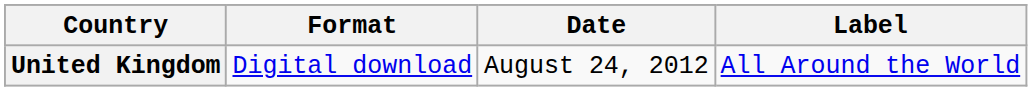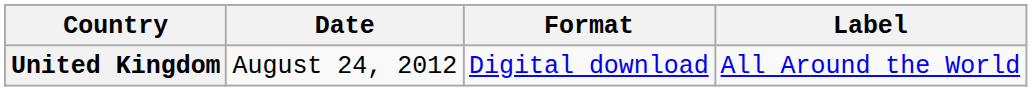 <table class="wikitable plainrowheaders">
 <tr>
 <th scope="col">Country</th>
+<th scope="col">Date</th>
 <th scope="col">Format</th>
-<th scope="col">Date</th>
 <th scope="col">Label</th>
 </tr>
 <tr>
 <th scope="row">United Kingdom</th>
+<td>August 24, 2012</td>
 <td><a href='#'>Digital download</a></td>
-<td>August 24, 2012</td>
 <td><a href='#'>All Around the World</a></td>
 </tr>
 </table>
